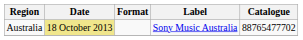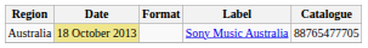 <table class="wikitable plainrowheaders">
 <tr>
 <th scope="col">Region</th>
 <th scope="col">Date</th>
 <th scope="col">Format</th>
 <th scope="col">Label</th>
 <th scope="col">Catalogue</th>
 </tr>
 <tr>
 <td>Australia</td>
 <td style="background: khaki;">18 October 2013</td>
 <td></td>
 <td><a href='#'>Sony Music Australia</a></td>
-<td>88765477702</td>
+<td>88765477705</td>
 </tr>
 <tr>
 </tr>
 </table>
